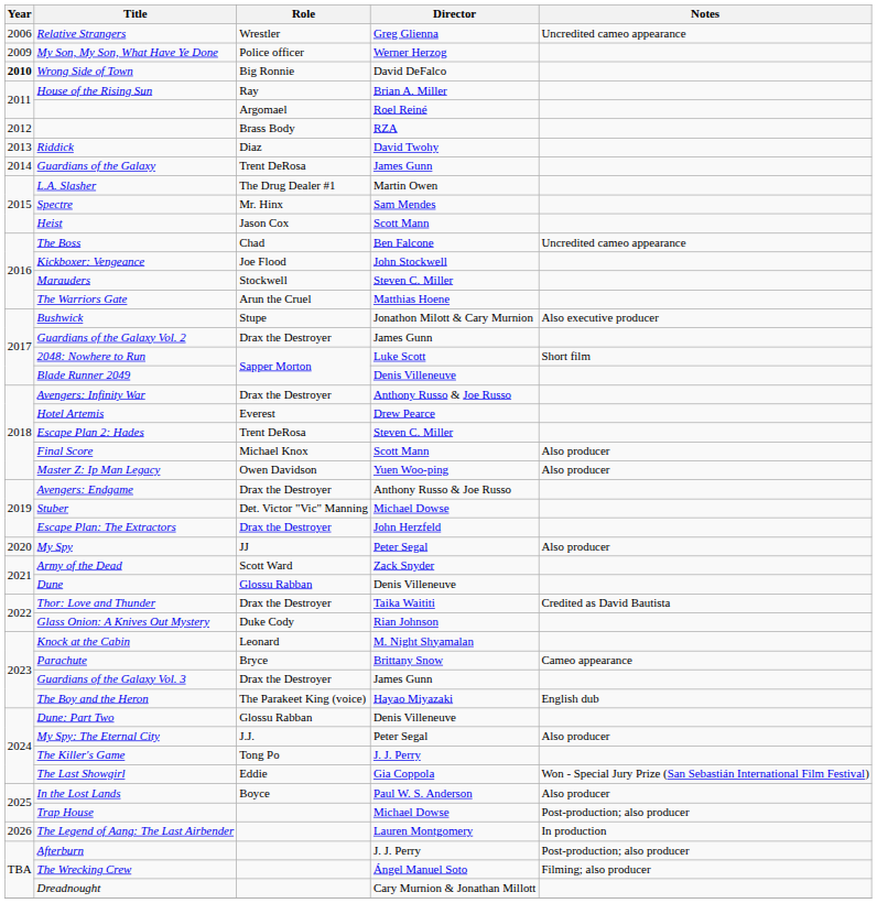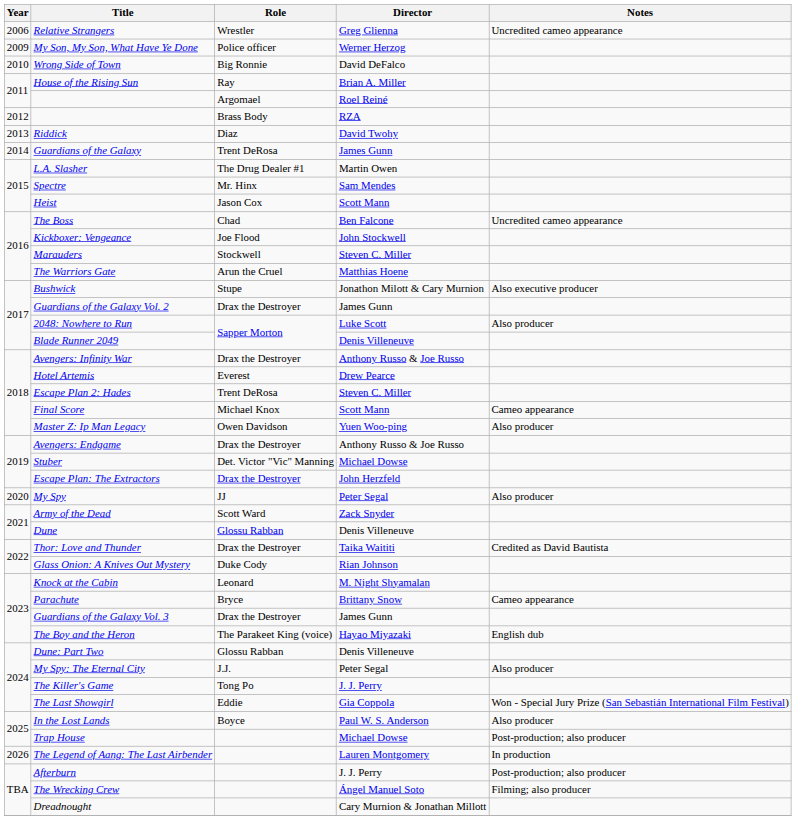 <table class="wikitable sortable">
 <tr>
 <th>Year</th>
 <th>Title</th>
 <th>Role</th>
 <th>Director</th>
 <th class="unsortable">Notes</th>
 </tr>
 <tr>
 <td>2006</td>
 <td><em><a href='#'>Relative Strangers</a></em></td>
 <td>Wrestler</td>
 <td><a href='#'>Greg Glienna</a></td>
 <td>Uncredited cameo appearance</td>
 </tr>
 <tr>
 <td>2009</td>
 <td><em><a href='#'>My Son, My Son, What Have Ye Done</a></em></td>
 <td>Police officer</td>
 <td><a href='#'>Werner Herzog</a></td>
 <td></td>
 </tr>
 <tr>
-<td><strong>2010</strong></td>
+<td>2010</td>
 <td><em><a href='#'>Wrong Side of Town</a></em></td>
 <td>Big Ronnie</td>
 <td>David DeFalco</td>
 <td></td>
 </tr>
 <tr>
 <td rowspan="2">2011</td>
 <td><em><a href='#'>House of the Rising Sun</a></em></td>
 <td>Ray</td>
 <td><a href='#'>Brian A. Miller</a></td>
 <td></td>
 </tr>
 <tr>
 <td><em></em></td>
 <td>Argomael</td>
 <td><a href='#'>Roel Reiné</a></td>
 <td></td>
 </tr>
 <tr>
 <td>2012</td>
 <td><em></em></td>
 <td>Brass Body</td>
 <td><a href='#'>RZA</a></td>
 <td></td>
 </tr>
 <tr>
 <td>2013</td>
 <td><em><a href='#'>Riddick</a></em></td>
 <td>Diaz</td>
 <td><a href='#'>David Twohy</a></td>
 <td></td>
 </tr>
 <tr>
 <td>2014</td>
 <td><em><a href='#'>Guardians of the Galaxy</a></em></td>
 <td>Trent DeRosa</td>
 <td><a href='#'>James Gunn</a></td>
 <td></td>
 </tr>
 <tr>
 <td rowspan="3">2015</td>
 <td><em><a href='#'>L.A. Slasher</a></em></td>
 <td>The Drug Dealer #1</td>
 <td>Martin Owen</td>
 <td></td>
 </tr>
 <tr>
 <td><em><a href='#'>Spectre</a></em></td>
 <td>Mr. Hinx</td>
 <td><a href='#'>Sam Mendes</a></td>
 <td></td>
 </tr>
 <tr>
 <td><em><a href='#'>Heist</a></em></td>
 <td>Jason Cox</td>
 <td><a href='#'>Scott Mann</a></td>
 <td></td>
 </tr>
 <tr>
 <td rowspan="4">2016</td>
 <td><em><a href='#'>The Boss</a></em></td>
 <td>Chad</td>
 <td><a href='#'>Ben Falcone</a></td>
 <td>Uncredited cameo appearance</td>
 </tr>
 <tr>
 <td><em><a href='#'>Kickboxer: Vengeance</a></em></td>
 <td>Joe Flood</td>
 <td><a href='#'>John Stockwell</a></td>
 <td></td>
 </tr>
 <tr>
 <td><em><a href='#'>Marauders</a></em></td>
 <td>Stockwell</td>
 <td><a href='#'>Steven C. Miller</a></td>
 <td></td>
 </tr>
 <tr>
 <td><em><a href='#'>The Warriors Gate</a></em></td>
 <td>Arun the Cruel</td>
 <td><a href='#'>Matthias Hoene</a></td>
 <td></td>
 </tr>
 <tr>
 <td rowspan="4">2017</td>
 <td><em><a href='#'>Bushwick</a></em></td>
 <td>Stupe</td>
 <td>Jonathon Milott & Cary Murnion</td>
 <td>Also executive producer</td>
 </tr>
 <tr>
 <td><em><a href='#'>Guardians of the Galaxy Vol. 2</a></em></td>
 <td>Drax the Destroyer</td>
 <td>James Gunn</td>
 <td></td>
 </tr>
 <tr>
 <td><em><a href='#'>2048: Nowhere to Run</a></em></td>
 <td rowspan=2><a href='#'>Sapper Morton</a></td>
 <td><a href='#'>Luke Scott</a></td>
-<td>Short film</td>
+<td>Also producer</td>
 </tr>
 <tr>
 <td><em><a href='#'>Blade Runner 2049</a></em></td>
 <td><a href='#'>Denis Villeneuve</a></td>
 <td></td>
 </tr>
 <tr>
 <td rowspan="5">2018</td>
 <td><em><a href='#'>Avengers: Infinity War</a></em></td>
 <td>Drax the Destroyer</td>
 <td><a href='#'>Anthony Russo</a> & <a href='#'>Joe Russo</a></td>
 <td></td>
 </tr>
 <tr>
 <td><em><a href='#'>Hotel Artemis</a></em></td>
 <td>Everest</td>
 <td><a href='#'>Drew Pearce</a></td>
 <td></td>
 </tr>
 <tr>
 <td><em><a href='#'>Escape Plan 2: Hades</a></em></td>
 <td>Trent DeRosa</td>
 <td><a href='#'>Steven C. Miller</a></td>
 <td></td>
 </tr>
 <tr>
 <td><em><a href='#'>Final Score</a></em></td>
 <td>Michael Knox</td>
 <td><a href='#'>Scott Mann</a></td>
-<td>Also producer</td>
+<td>Cameo appearance</td>
 </tr>
 <tr>
 <td><em><a href='#'>Master Z: Ip Man Legacy</a></em></td>
 <td>Owen Davidson</td>
 <td><a href='#'>Yuen Woo-ping</a></td>
 <td>Also producer</td>
 </tr>
 <tr>
 <td rowspan="3">2019</td>
 <td><em><a href='#'>Avengers: Endgame</a></em></td>
 <td>Drax the Destroyer</td>
 <td>Anthony Russo & Joe Russo</td>
 <td></td>
 </tr>
 <tr>
 <td><em><a href='#'>Stuber</a></em></td>
 <td>Det. Victor "Vic" Manning</td>
 <td><a href='#'>Michael Dowse</a></td>
 <td></td>
 </tr>
 <tr>
 <td><em><a href='#'>Escape Plan: The Extractors</a></em></td>
 <td><a href='#'>Drax the Destroyer</a></td>
 <td><a href='#'>John Herzfeld</a></td>
 <td></td>
 </tr>
 <tr>
 <td>2020</td>
 <td><em><a href='#'>My Spy</a></em></td>
 <td>JJ</td>
 <td><a href='#'>Peter Segal</a></td>
 <td>Also producer</td>
 </tr>
 <tr>
 <td rowspan="2">2021</td>
 <td><em><a href='#'>Army of the Dead</a></em></td>
 <td>Scott Ward</td>
 <td><a href='#'>Zack Snyder</a></td>
 <td></td>
 </tr>
 <tr>
 <td><em><a href='#'>Dune</a></em></td>
 <td><a href='#'>Glossu Rabban</a></td>
 <td>Denis Villeneuve</td>
 <td></td>
 </tr>
 <tr>
 <td rowspan="2">2022</td>
 <td><em><a href='#'>Thor: Love and Thunder</a></em></td>
 <td>Drax the Destroyer</td>
 <td><a href='#'>Taika Waititi</a></td>
 <td>Credited as David Bautista</td>
 </tr>
 <tr>
 <td><em><a href='#'>Glass Onion: A Knives Out Mystery</a></em></td>
 <td>Duke Cody</td>
 <td><a href='#'>Rian Johnson</a></td>
 <td></td>
 </tr>
 <tr>
 <td rowspan="4">2023</td>
 <td><em><a href='#'>Knock at the Cabin</a></em></td>
 <td>Leonard</td>
 <td><a href='#'>M. Night Shyamalan</a></td>
 <td></td>
 </tr>
 <tr>
 <td><em><a href='#'>Parachute</a></em></td>
 <td>Bryce</td>
 <td><a href='#'>Brittany Snow</a></td>
 <td>Cameo appearance</td>
 </tr>
 <tr>
 <td><em><a href='#'>Guardians of the Galaxy Vol. 3</a></em></td>
 <td>Drax the Destroyer</td>
 <td>James Gunn</td>
 <td></td>
 </tr>
 <tr>
 <td><em><a href='#'>The Boy and the Heron</a></em></td>
 <td>The Parakeet King (voice)</td>
 <td><a href='#'>Hayao Miyazaki</a></td>
 <td>English dub</td>
 </tr>
 <tr>
 <td rowspan="4">2024</td>
 <td><em><a href='#'>Dune: Part Two</a></em></td>
 <td>Glossu Rabban</td>
 <td>Denis Villeneuve</td>
 <td></td>
 </tr>
 <tr>
 <td><em><a href='#'>My Spy: The Eternal City</a></em></td>
 <td>J.J.</td>
 <td>Peter Segal</td>
 <td>Also producer</td>
 </tr>
 <tr>
 <td><em><a href='#'>The Killer's Game</a></em></td>
 <td>Tong Po</td>
 <td><a href='#'>J. J. Perry</a></td>
 <td></td>
 </tr>
 <tr>
 <td><em><a href='#'>The Last Showgirl</a></em></td>
 <td>Eddie</td>
 <td><a href='#'>Gia Coppola</a></td>
 <td>Won - Special Jury Prize (<a href='#'>San Sebastián International Film Festival</a>)</td>
 </tr>
 <tr>
 <td rowspan="2">2025</td>
 <td><em><a href='#'>In the Lost Lands</a></em></td>
 <td>Boyce</td>
 <td><a href='#'>Paul W. S. Anderson</a></td>
 <td>Also producer</td>
 </tr>
 <tr>
 <td><em><a href='#'>Trap House</a></em></td>
 <td></td>
 <td><a href='#'>Michael Dowse</a></td>
 <td>Post-production; also producer</td>
 </tr>
 <tr>
 <td>2026</td>
 <td><em><a href='#'>The Legend of Aang: The Last Airbender</a></em></td>
 <td></td>
 <td><a href='#'>Lauren Montgomery</a></td>
 <td>In production</td>
 </tr>
 <tr>
 <td rowspan="3">TBA</td>
 <td><em><a href='#'>Afterburn</a></em></td>
 <td></td>
 <td>J. J. Perry</td>
 <td>Post-production; also producer</td>
 </tr>
 <tr>
 <td><em><a href='#'>The Wrecking Crew</a></em></td>
 <td></td>
 <td><a href='#'>Ángel Manuel Soto</a></td>
 <td>Filming; also producer</td>
 </tr>
 <tr>
 <td><em>Dreadnought</em></td>
 <td></td>
 <td>Cary Murnion & Jonathan Millott</td>
 <td></td>
 </tr>
 <tr>
 </tr>
 </table>
